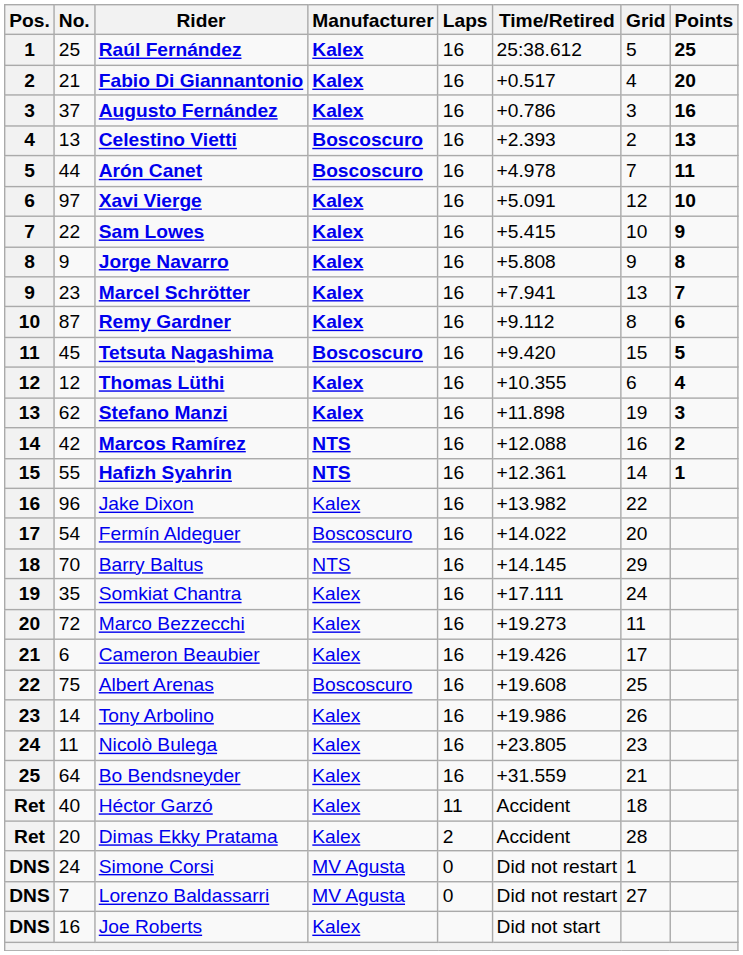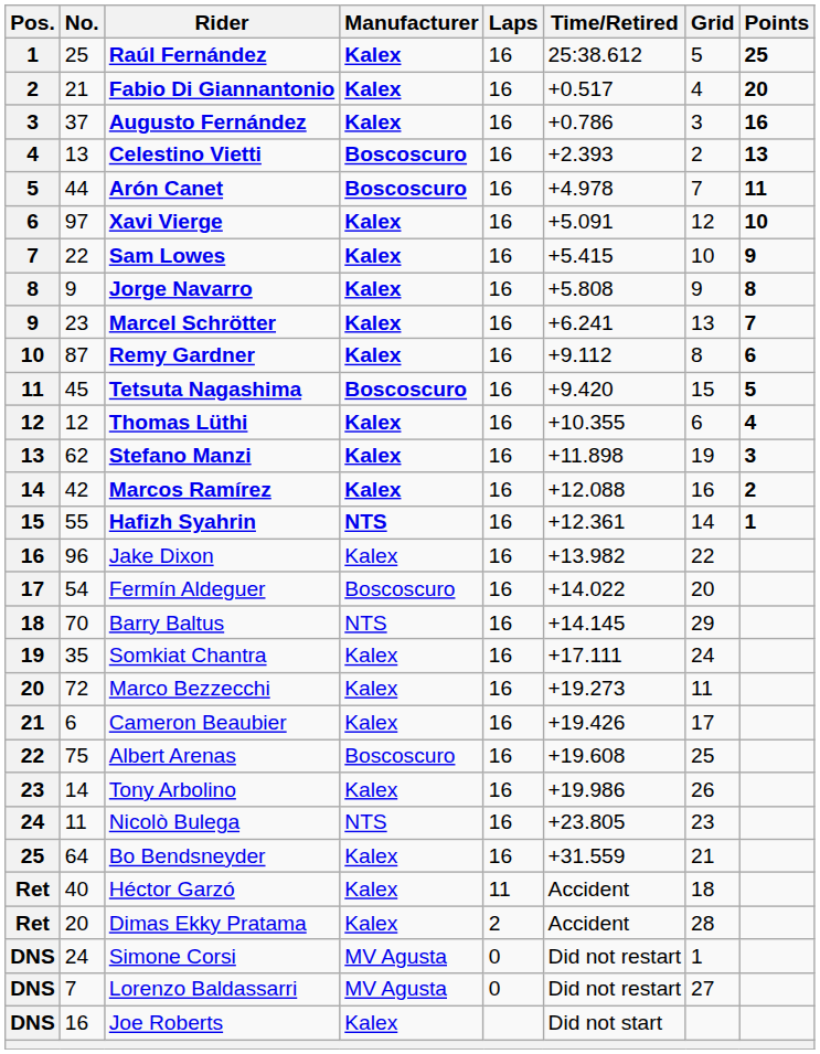 <table class="wikitable" style="font-size: 85%;">
 <tr>
 <th>Pos.</th>
 <th>No.</th>
 <th>Rider</th>
 <th>Manufacturer</th>
 <th>Laps</th>
 <th>Time/Retired</th>
 <th>Grid</th>
 <th>Points</th>
 </tr>
 <tr>
 <th>1</th>
 <td>25</td>
 <td> <strong><a href='#'>Raúl Fernández</a></strong></td>
 <td><strong><a href='#'>Kalex</a></strong></td>
 <td>16</td>
 <td>25:38.612</td>
 <td>5</td>
 <td><strong>25</strong></td>
 </tr>
 <tr>
 <th>2</th>
 <td>21</td>
 <td> <strong><a href='#'>Fabio Di Giannantonio</a></strong></td>
 <td><strong><a href='#'>Kalex</a></strong></td>
 <td>16</td>
 <td>+0.517</td>
 <td>4</td>
 <td><strong>20</strong></td>
 </tr>
 <tr>
 <th>3</th>
 <td>37</td>
 <td> <strong><a href='#'>Augusto Fernández</a></strong></td>
 <td><strong><a href='#'>Kalex</a></strong></td>
 <td>16</td>
 <td>+0.786</td>
 <td>3</td>
 <td><strong>16</strong></td>
 </tr>
 <tr>
 <th>4</th>
 <td>13</td>
 <td> <strong><a href='#'>Celestino Vietti</a></strong></td>
 <td><strong><a href='#'>Boscoscuro</a></strong></td>
 <td>16</td>
 <td>+2.393</td>
 <td>2</td>
 <td><strong>13</strong></td>
 </tr>
 <tr>
 <th>5</th>
 <td>44</td>
 <td> <strong><a href='#'>Arón Canet</a></strong></td>
 <td><strong><a href='#'>Boscoscuro</a></strong></td>
 <td>16</td>
 <td>+4.978</td>
 <td>7</td>
 <td><strong>11</strong></td>
 </tr>
 <tr>
 <th>6</th>
 <td>97</td>
 <td> <strong><a href='#'>Xavi Vierge</a></strong></td>
 <td><strong><a href='#'>Kalex</a></strong></td>
 <td>16</td>
 <td>+5.091</td>
 <td>12</td>
 <td><strong>10</strong></td>
 </tr>
 <tr>
 <th>7</th>
 <td>22</td>
 <td> <strong><a href='#'>Sam Lowes</a></strong></td>
 <td><strong><a href='#'>Kalex</a></strong></td>
 <td>16</td>
 <td>+5.415</td>
 <td>10</td>
 <td><strong>9</strong></td>
 </tr>
 <tr>
 <th>8</th>
 <td>9</td>
 <td> <strong><a href='#'>Jorge Navarro</a></strong></td>
 <td><strong><a href='#'>Kalex</a></strong></td>
 <td>16</td>
 <td>+5.808</td>
 <td>9</td>
 <td><strong>8</strong></td>
 </tr>
 <tr>
 <th>9</th>
 <td>23</td>
 <td> <strong><a href='#'>Marcel Schrötter</a></strong></td>
 <td><strong><a href='#'>Kalex</a></strong></td>
 <td>16</td>
-<td>+7.941</td>
+<td>+6.241</td>
 <td>13</td>
 <td><strong>7</strong></td>
 </tr>
 <tr>
 <th>10</th>
 <td>87</td>
 <td> <strong><a href='#'>Remy Gardner</a></strong></td>
 <td><strong><a href='#'>Kalex</a></strong></td>
 <td>16</td>
 <td>+9.112</td>
 <td>8</td>
 <td><strong>6</strong></td>
 </tr>
 <tr>
 <th>11</th>
 <td>45</td>
 <td> <strong><a href='#'>Tetsuta Nagashima</a></strong></td>
 <td><strong><a href='#'>Boscoscuro</a></strong></td>
 <td>16</td>
 <td>+9.420</td>
 <td>15</td>
 <td><strong>5</strong></td>
 </tr>
 <tr>
 <th>12</th>
 <td>12</td>
 <td> <strong><a href='#'>Thomas Lüthi</a></strong></td>
 <td><strong><a href='#'>Kalex</a></strong></td>
 <td>16</td>
 <td>+10.355</td>
 <td>6</td>
 <td><strong>4</strong></td>
 </tr>
 <tr>
 <th>13</th>
 <td>62</td>
 <td> <strong><a href='#'>Stefano Manzi</a></strong></td>
 <td><strong><a href='#'>Kalex</a></strong></td>
 <td>16</td>
 <td>+11.898</td>
 <td>19</td>
 <td><strong>3</strong></td>
 </tr>
 <tr>
 <th>14</th>
 <td>42</td>
 <td> <strong><a href='#'>Marcos Ramírez</a></strong></td>
-<td><strong><a href='#'>NTS</a></strong></td>
+<td><strong><a href='#'>Kalex</a></strong></td>
 <td>16</td>
 <td>+12.088</td>
 <td>16</td>
 <td><strong>2</strong></td>
 </tr>
 <tr>
 <th>15</th>
 <td>55</td>
 <td> <strong><a href='#'>Hafizh Syahrin</a></strong></td>
 <td><strong><a href='#'>NTS</a></strong></td>
 <td>16</td>
 <td>+12.361</td>
 <td>14</td>
 <td><strong>1</strong></td>
 </tr>
 <tr>
 <th>16</th>
 <td>96</td>
 <td> <a href='#'>Jake Dixon</a></td>
 <td><a href='#'>Kalex</a></td>
 <td>16</td>
 <td>+13.982</td>
 <td>22</td>
 <td></td>
 </tr>
 <tr>
 <th>17</th>
 <td>54</td>
 <td> <a href='#'>Fermín Aldeguer</a></td>
 <td><a href='#'>Boscoscuro</a></td>
 <td>16</td>
 <td>+14.022</td>
 <td>20</td>
 <td></td>
 </tr>
 <tr>
 <th>18</th>
 <td>70</td>
 <td> <a href='#'>Barry Baltus</a></td>
 <td><a href='#'>NTS</a></td>
 <td>16</td>
 <td>+14.145</td>
 <td>29</td>
 <td></td>
 </tr>
 <tr>
 <th>19</th>
 <td>35</td>
 <td> <a href='#'>Somkiat Chantra</a></td>
 <td><a href='#'>Kalex</a></td>
 <td>16</td>
 <td>+17.111</td>
 <td>24</td>
 <td></td>
 </tr>
 <tr>
 <th>20</th>
 <td>72</td>
 <td> <a href='#'>Marco Bezzecchi</a></td>
 <td><a href='#'>Kalex</a></td>
 <td>16</td>
 <td>+19.273</td>
 <td>11</td>
 <td></td>
 </tr>
 <tr>
 <th>21</th>
 <td>6</td>
 <td> <a href='#'>Cameron Beaubier</a></td>
 <td><a href='#'>Kalex</a></td>
 <td>16</td>
 <td>+19.426</td>
 <td>17</td>
 <td></td>
 </tr>
 <tr>
 <th>22</th>
 <td>75</td>
 <td> <a href='#'>Albert Arenas</a></td>
 <td><a href='#'>Boscoscuro</a></td>
 <td>16</td>
 <td>+19.608</td>
 <td>25</td>
 <td></td>
 </tr>
 <tr>
 <th>23</th>
 <td>14</td>
 <td> <a href='#'>Tony Arbolino</a></td>
 <td><a href='#'>Kalex</a></td>
 <td>16</td>
 <td>+19.986</td>
 <td>26</td>
 <td></td>
 </tr>
 <tr>
 <th>24</th>
 <td>11</td>
 <td> <a href='#'>Nicolò Bulega</a></td>
-<td><a href='#'>Kalex</a></td>
+<td><a href='#'>NTS</a></td>
 <td>16</td>
 <td>+23.805</td>
 <td>23</td>
 <td></td>
 </tr>
 <tr>
 <th>25</th>
 <td>64</td>
 <td> <a href='#'>Bo Bendsneyder</a></td>
 <td><a href='#'>Kalex</a></td>
 <td>16</td>
 <td>+31.559</td>
 <td>21</td>
 <td></td>
 </tr>
 <tr>
 <th>Ret</th>
 <td>40</td>
 <td> <a href='#'>Héctor Garzó</a></td>
 <td><a href='#'>Kalex</a></td>
 <td>11</td>
 <td>Accident</td>
 <td>18</td>
 <td></td>
 </tr>
 <tr>
 <th>Ret</th>
 <td>20</td>
 <td> <a href='#'>Dimas Ekky Pratama</a></td>
 <td><a href='#'>Kalex</a></td>
 <td>2</td>
 <td>Accident</td>
 <td>28</td>
 <td></td>
 </tr>
 <tr>
 <th>DNS</th>
 <td>24</td>
 <td> <a href='#'>Simone Corsi</a></td>
 <td><a href='#'>MV Agusta</a></td>
 <td>0</td>
 <td>Did not restart</td>
 <td>1</td>
 <td></td>
 </tr>
 <tr>
 <th>DNS</th>
 <td>7</td>
 <td> <a href='#'>Lorenzo Baldassarri</a></td>
 <td><a href='#'>MV Agusta</a></td>
 <td>0</td>
 <td>Did not restart</td>
 <td>27</td>
 <td></td>
 </tr>
 <tr>
 <th>DNS</th>
 <td>16</td>
 <td> <a href='#'>Joe Roberts</a></td>
 <td><a href='#'>Kalex</a></td>
 <td></td>
 <td>Did not start</td>
 <td></td>
 <td></td>
 </tr>
 <tr>
 <th colspan=8></th>
 </tr>
 </table>
